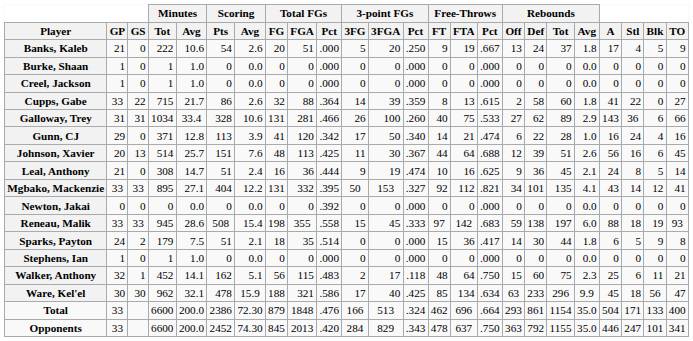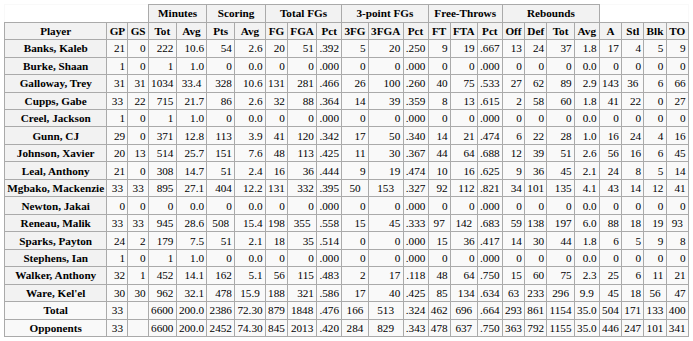 <table class="wikitable sortable" border="1" style="font-size:70%;">
 <tr>
 <th colspan="3" style="border-top-style:hidden; border-left-style:hidden; background: white;"></th>
 <th colspan="2" style=>Minutes</th>
 <th colspan="2" style=>Scoring</th>
 <th colspan="3" style=>Total FGs</th>
 <th colspan="3" style=>3-point FGs</th>
 <th colspan="3" style=>Free-Throws</th>
 <th colspan="4" style=>Rebounds</th>
 <th colspan="4" style="border-top-style:hidden; border-right-style:hidden; background: white;"></th>
 </tr>
 <tr>
 <th scope="col" style=>Player</th>
 <th scope="col" style=>GP</th>
 <th scope="col" style=>GS</th>
 <th scope="col" style=>Tot</th>
 <th scope="col" style=>Avg</th>
 <th scope="col" style=>Pts</th>
 <th scope="col" style=>Avg</th>
 <th scope="col" style=>FG</th>
 <th scope="col" style=>FGA</th>
 <th scope="col" style=>Pct</th>
 <th scope="col" style=>3FG</th>
 <th scope="col" style=>3FGA</th>
 <th scope="col" style=>Pct</th>
 <th scope="col" style=>FT</th>
 <th scope="col" style=>FTA</th>
 <th scope="col" style=>Pct</th>
 <th scope="col" style=>Off</th>
 <th scope="col" style=>Def</th>
 <th scope="col" style=>Tot</th>
 <th scope="col" style=>Avg</th>
 <th scope="col" style=>A</th>
 <th scope="col" style=>Stl</th>
 <th scope="col" style=>Blk</th>
 <th scope="col" style=>TO</th>
 </tr>
 <tr>
 <th style=white-space:nowrap>Banks, Kaleb</th>
 <td align="right">21</td>
 <td align="right">0</td>
 <td align="right">222</td>
 <td align="right">10.6</td>
 <td align="right">54</td>
 <td align="right">2.6</td>
 <td align="right">20</td>
 <td align="right">51</td>
-<td align="right">.000</td>
+<td align="right">.392</td>
 <td align="right">5</td>
 <td align="right">20</td>
 <td align="right">.250</td>
 <td align="right">9</td>
 <td align="right">19</td>
 <td align="right">.667</td>
 <td align="right">13</td>
 <td align="right">24</td>
 <td align="right">37</td>
 <td align="right">1.8</td>
 <td align="right">17</td>
 <td align="right">4</td>
 <td align="right">5</td>
 <td align="right">9</td>
 </tr>
 <tr>
 <th style=white-space:nowrap>Burke, Shaan</th>
 <td align="right">1</td>
 <td align="right">0</td>
 <td align="right">1</td>
 <td align="right">1.0</td>
 <td align="right">0</td>
 <td align="right">0.0</td>
 <td align="right">0</td>
 <td align="right">0</td>
 <td align="right">.000</td>
 <td align="right">0</td>
 <td align="right">0</td>
 <td align="right">.000</td>
 <td align="right">0</td>
 <td align="right">0</td>
 <td align="right">.000</td>
 <td align="right">0</td>
 <td align="right">0</td>
 <td align="right">0</td>
 <td align="right">0.0</td>
 <td align="right">0</td>
 <td align="right">0</td>
 <td align="right">0</td>
 <td align="right">0</td>
 </tr>
 <tr>
-<th style=white-space:nowrap>Creel, Jackson</th>
-<td align="right">1</td>
-<td align="right">0</td>
-<td align="right">1</td>
-<td align="right">1.0</td>
-<td align="right">0</td>
-<td align="right">0.0</td>
-<td align="right">0</td>
-<td align="right">0</td>
-<td align="right">.000</td>
-<td align="right">0</td>
-<td align="right">0</td>
-<td align="right">.000</td>
-<td align="right">0</td>
-<td align="right">0</td>
-<td align="right">.000</td>
-<td align="right">0</td>
-<td align="right">0</td>
-<td align="right">0</td>
-<td align="right">0.0</td>
-<td align="right">0</td>
-<td align="right">0</td>
-<td align="right">0</td>
-<td align="right">0</td>
+<th style=white-space:nowrap>Galloway, Trey</th>
+<td align="right">31</td>
+<td align="right">31</td>
+<td align="center" style=>1034</td>
+<td align="center" style=>33.4</td>
+<td align="right">328</td>
+<td align="right">10.6</td>
+<td align="right">131</td>
+<td align="right">281</td>
+<td align="right">.466</td>
+<td align="right">26</td>
+<td align="right">100</td>
+<td align="right">.260</td>
+<td align="right">40</td>
+<td align="right">75</td>
+<td align="right">.533</td>
+<td align="right">27</td>
+<td align="right">62</td>
+<td align="right">89</td>
+<td align="right">2.9</td>
+<td align="center" style=>143</td>
+<td align="center" style=>36</td>
+<td align="right">6</td>
+<td align="right">66</td>
 </tr>
 <tr>
 <th style=white-space:nowrap>Cupps, Gabe</th>
 <td align="center" style=>33</td>
 <td align="right">22</td>
 <td align="right">715</td>
 <td align="right">21.7</td>
 <td align="right">86</td>
 <td align="right">2.6</td>
 <td align="right">32</td>
 <td align="right">88</td>
 <td align="right">.364</td>
 <td align="right">14</td>
 <td align="right">39</td>
 <td align="right">.359</td>
 <td align="right">8</td>
 <td align="right">13</td>
 <td align="right">.615</td>
 <td align="right">2</td>
 <td align="right">58</td>
 <td align="right">60</td>
 <td align="right">1.8</td>
 <td align="right">41</td>
 <td align="right">22</td>
 <td align="right">0</td>
 <td align="right">27</td>
 </tr>
 <tr>
-<th style=white-space:nowrap>Galloway, Trey</th>
-<td align="right">31</td>
-<td align="right">31</td>
-<td align="center" style=>1034</td>
-<td align="center" style=>33.4</td>
-<td align="right">328</td>
-<td align="right">10.6</td>
-<td align="right">131</td>
-<td align="right">281</td>
-<td align="right">.466</td>
-<td align="right">26</td>
-<td align="right">100</td>
-<td align="right">.260</td>
-<td align="right">40</td>
-<td align="right">75</td>
-<td align="right">.533</td>
-<td align="right">27</td>
-<td align="right">62</td>
-<td align="right">89</td>
-<td align="right">2.9</td>
-<td align="center" style=>143</td>
-<td align="center" style=>36</td>
-<td align="right">6</td>
-<td align="right">66</td>
+<th style=white-space:nowrap>Creel, Jackson</th>
+<td align="right">1</td>
+<td align="right">0</td>
+<td align="right">1</td>
+<td align="right">1.0</td>
+<td align="right">0</td>
+<td align="right">0.0</td>
+<td align="right">0</td>
+<td align="right">0</td>
+<td align="right">.000</td>
+<td align="right">0</td>
+<td align="right">0</td>
+<td align="right">.000</td>
+<td align="right">0</td>
+<td align="right">0</td>
+<td align="right">.000</td>
+<td align="right">0</td>
+<td align="right">0</td>
+<td align="right">0</td>
+<td align="right">0.0</td>
+<td align="right">0</td>
+<td align="right">0</td>
+<td align="right">0</td>
+<td align="right">0</td>
 </tr>
 <tr>
 <th style=white-space:nowrap>Gunn, CJ</th>
 <td align="right">29</td>
 <td align="right">0</td>
 <td align="right">371</td>
 <td align="right">12.8</td>
 <td align="right">113</td>
 <td align="right">3.9</td>
 <td align="right">41</td>
 <td align="right">120</td>
 <td align="right">.342</td>
 <td align="right">17</td>
 <td align="right">50</td>
 <td align="right">.340</td>
 <td align="right">14</td>
 <td align="right">21</td>
 <td align="right">.474</td>
 <td align="right">6</td>
 <td align="right">22</td>
 <td align="right">28</td>
 <td align="right">1.0</td>
 <td align="right">16</td>
 <td align="right">24</td>
 <td align="right">4</td>
 <td align="right">16</td>
 </tr>
 <tr>
 <th style=white-space:nowrap>Johnson, Xavier</th>
 <td align="right">20</td>
 <td align="right">13</td>
 <td align="right">514</td>
 <td align="right">25.7</td>
 <td align="right">151</td>
 <td align="right">7.6</td>
 <td align="right">48</td>
 <td align="right">113</td>
 <td align="right">.425</td>
 <td align="right">11</td>
 <td align="right">30</td>
 <td align="right">.367</td>
 <td align="right">44</td>
 <td align="right">64</td>
 <td align="right">.688</td>
 <td align="right">12</td>
 <td align="right">39</td>
 <td align="right">51</td>
 <td align="right">2.6</td>
 <td align="right">56</td>
 <td align="right">16</td>
 <td align="right">6</td>
 <td align="right">45</td>
 </tr>
 <tr>
 <th style=white-space:nowrap>Leal, Anthony</th>
 <td align="right">21</td>
 <td align="right">0</td>
 <td align="right">308</td>
 <td align="right">14.7</td>
 <td align="right">51</td>
 <td align="right">2.4</td>
 <td align="right">16</td>
 <td align="right">36</td>
 <td align="right">.444</td>
 <td align="right">9</td>
 <td align="right">19</td>
 <td align="center" style=>.474</td>
 <td align="right">10</td>
 <td align="right">16</td>
 <td align="right">.625</td>
 <td align="right">9</td>
 <td align="right">36</td>
 <td align="right">45</td>
 <td align="right">2.1</td>
 <td align="right">24</td>
 <td align="right">8</td>
 <td align="right">5</td>
 <td align="right">14</td>
 </tr>
 <tr>
 <th style=white-space:nowrap>Mgbako, Mackenzie</th>
 <td align="center" style=>33</td>
 <td align="center" style=>33</td>
 <td align="right">895</td>
 <td align="right">27.1</td>
 <td align="right">404</td>
 <td align="right">12.2</td>
 <td align="right">131</td>
 <td align="right">332</td>
 <td align="right">.395</td>
 <td align="center" style=>50</td>
 <td align="center" style=>153</td>
 <td align="right">.327</td>
 <td align="right">92</td>
 <td align="right">112</td>
 <td align="center" style=>.821</td>
 <td align="right">34</td>
 <td align="right">101</td>
 <td align="right">135</td>
 <td align="right">4.1</td>
 <td align="right">43</td>
 <td align="right">14</td>
 <td align="right">12</td>
 <td align="right">41</td>
 </tr>
 <tr>
 <th style=white-space:nowrap>Newton, Jakai</th>
 <td align="right">0</td>
 <td align="right">0</td>
 <td align="right">0</td>
 <td align="right">0.0</td>
 <td align="right">0</td>
 <td align="right">0.0</td>
 <td align="right">0</td>
 <td align="right">0</td>
-<td align="right">.392</td>
+<td align="right">.000</td>
 <td align="right">0</td>
 <td align="right">0</td>
 <td align="right">.000</td>
 <td align="right">0</td>
 <td align="right">0</td>
 <td align="right">.000</td>
 <td align="right">0</td>
 <td align="right">0</td>
 <td align="right">0</td>
 <td align="right">0.0</td>
 <td align="right">0</td>
 <td align="right">0</td>
 <td align="right">0</td>
 <td align="right">0</td>
 </tr>
 <tr>
 <th style=white-space:nowrap>Reneau, Malik</th>
 <td align="center" style=>33</td>
 <td align="center" style=>33</td>
 <td align="right">945</td>
 <td align="right">28.6</td>
 <td align="center" style=>508</td>
 <td align="right">15.4</td>
 <td align="center" style=>198</td>
 <td align="center" style=>355</td>
 <td align="right">.558</td>
 <td align="right">15</td>
 <td align="right">45</td>
 <td align="right">.333</td>
 <td align="center" style=>97</td>
 <td align="center" style=>142</td>
 <td align="right">.683</td>
 <td align="right">59</td>
 <td align="right">138</td>
 <td align="right">197</td>
 <td align="right">6.0</td>
 <td align="right">88</td>
 <td align="right">18</td>
 <td align="right">19</td>
 <td align="center" style=>93</td>
 </tr>
 <tr>
 <th style=white-space:nowrap>Sparks, Payton</th>
 <td align="right">24</td>
 <td align="right">2</td>
 <td align="right">179</td>
 <td align="right">7.5</td>
 <td align="right">51</td>
 <td align="right">2.1</td>
 <td align="right">18</td>
 <td align="right">35</td>
 <td align="right">.514</td>
 <td align="right">0</td>
 <td align="right">0</td>
 <td align="right">.000</td>
 <td align="right">15</td>
 <td align="right">36</td>
 <td align="right">.417</td>
 <td align="right">14</td>
 <td align="right">30</td>
 <td align="right">44</td>
 <td align="right">1.8</td>
 <td align="right">6</td>
 <td align="right">5</td>
 <td align="right">9</td>
 <td align="right">8</td>
 </tr>
 <tr>
 <th style=white-space:nowrap>Stephens, Ian</th>
 <td align="right">1</td>
 <td align="right">0</td>
 <td align="right">1</td>
 <td align="right">1.0</td>
 <td align="right">0</td>
 <td align="right">0.0</td>
 <td align="right">0</td>
 <td align="right">0</td>
 <td align="right">.000</td>
 <td align="right">0</td>
 <td align="right">0</td>
 <td align="right">.000</td>
 <td align="right">0</td>
 <td align="right">0</td>
 <td align="right">.000</td>
 <td align="right">0</td>
 <td align="right">0</td>
 <td align="right">0</td>
 <td align="right">0.0</td>
 <td align="right">0</td>
 <td align="right">0</td>
 <td align="right">0</td>
 <td align="right">0</td>
 </tr>
 <tr>
 <th style=white-space:nowrap>Walker, Anthony</th>
 <td align="right">32</td>
 <td align="right">1</td>
 <td align="right">452</td>
 <td align="right">14.1</td>
 <td align="right">162</td>
 <td align="right">5.1</td>
 <td align="right">56</td>
 <td align="right">115</td>
 <td align="right">.483</td>
 <td align="right">2</td>
 <td align="right">17</td>
 <td align="right">.118</td>
 <td align="right">48</td>
 <td align="right">64</td>
 <td align="right">.750</td>
 <td align="right">15</td>
 <td align="right">60</td>
 <td align="right">75</td>
 <td align="right">2.3</td>
 <td align="right">25</td>
 <td align="right">6</td>
 <td align="right">11</td>
 <td align="right">21</td>
 </tr>
 <tr>
 <th style=white-space:nowrap>Ware, Kel'el</th>
 <td align="right">30</td>
 <td align="right">30</td>
 <td align="right">962</td>
 <td align="right">32.1</td>
 <td align="right">478</td>
 <td align="center" style=>15.9</td>
 <td align="right">188</td>
 <td align="right">321</td>
 <td align="center" style=>.586</td>
 <td align="right">17</td>
 <td align="right">40</td>
 <td align="right">.425</td>
 <td align="right">85</td>
 <td align="right">134</td>
 <td align="right">.634</td>
 <td align="center" style=>63</td>
 <td align="center" style=>233</td>
 <td align="center" style=>296</td>
 <td align="center" style=>9.9</td>
 <td align="right">45</td>
 <td align="right">18</td>
 <td align="center" style=>56</td>
 <td align="right">47</td>
 </tr>
 <tr>
 </tr>
 <tr class="sortbottom">
 <td align="center" style=><strong>Total</strong></td>
 <td align="center" style=>33</td>
 <td align="center" style=></td>
 <td align="center" style=>6600</td>
 <td align="center" style=>200.0</td>
 <td align="center" style=>2386</td>
 <td align="center" style=>72.30</td>
 <td align="center" style=>879</td>
 <td align="center" style=>1848</td>
 <td align="center" style=>.476</td>
 <td align="center" style=>166</td>
 <td align="center" style=>513</td>
 <td align="center" style=>.324</td>
 <td align="center" style=>462</td>
 <td align="center" style=>696</td>
 <td align="center" style=>.664</td>
 <td align="center" style=>293</td>
 <td align="center" style=>861</td>
 <td align="center" style=>1154</td>
 <td align="center" style=>35.0</td>
 <td align="center" style=>504</td>
 <td align="center" style=>171</td>
 <td align="center" style=>133</td>
 <td align="center" style=>400</td>
 </tr>
 <tr class="sortbottom">
 <td align="center"><strong>Opponents</strong></td>
 <td align="center">33</td>
 <td align="center"></td>
 <td align="center">6600</td>
 <td align="center">200.0</td>
 <td align="center">2452</td>
 <td align="center">74.30</td>
 <td align="center">845</td>
 <td align="center">2013</td>
 <td align="center">.420</td>
 <td align="center">284</td>
 <td align="center">829</td>
 <td align="center">.343</td>
 <td align="center">478</td>
 <td align="center">637</td>
 <td align="center">.750</td>
 <td align="center">363</td>
 <td align="center">792</td>
 <td align="center">1155</td>
 <td align="center">35.0</td>
 <td align="center">446</td>
 <td align="center">247</td>
 <td align="center">101</td>
 <td align="center">341</td>
 </tr>
 </table>
